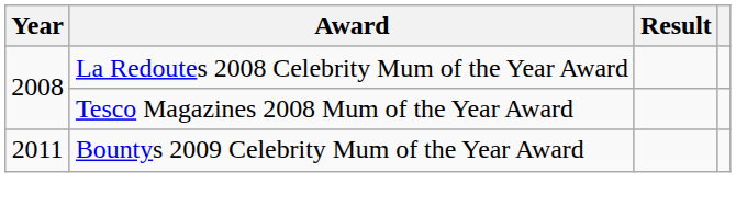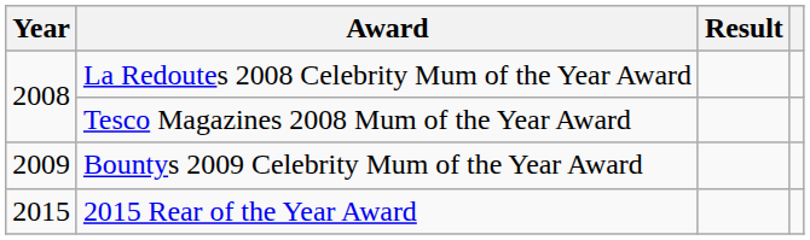 <table class="wikitable plainrowheaders">
 <tr>
 <th scope="col">Year</th>
 <th scope="col">Award</th>
 <th scope="col">Result</th>
 <th scope="col"></th>
 </tr>
 <tr>
 <td align="center" rowspan="2">2008</td>
 <td><a href='#'>La Redoute</a>s 2008 Celebrity Mum of the Year Award</td>
 <td></td>
 <td align="center"></td>
 </tr>
 <tr>
 <td><a href='#'>Tesco</a> Magazines 2008 Mum of the Year Award</td>
 <td></td>
 <td align="center"></td>
 </tr>
 <tr>
-<td align="center">2011</td>
+<td align="center">2009</td>
 <td><a href='#'>Bounty</a>s 2009 Celebrity Mum of the Year Award</td>
 <td></td>
 <td align="center"></td>
 </tr>
+<tr>
+<td align="center">2015</td>
+<td><a href='#'>2015 Rear of the Year Award</a></td>
+<td></td>
+<td align="center"></td>
+</tr>
 </table>
